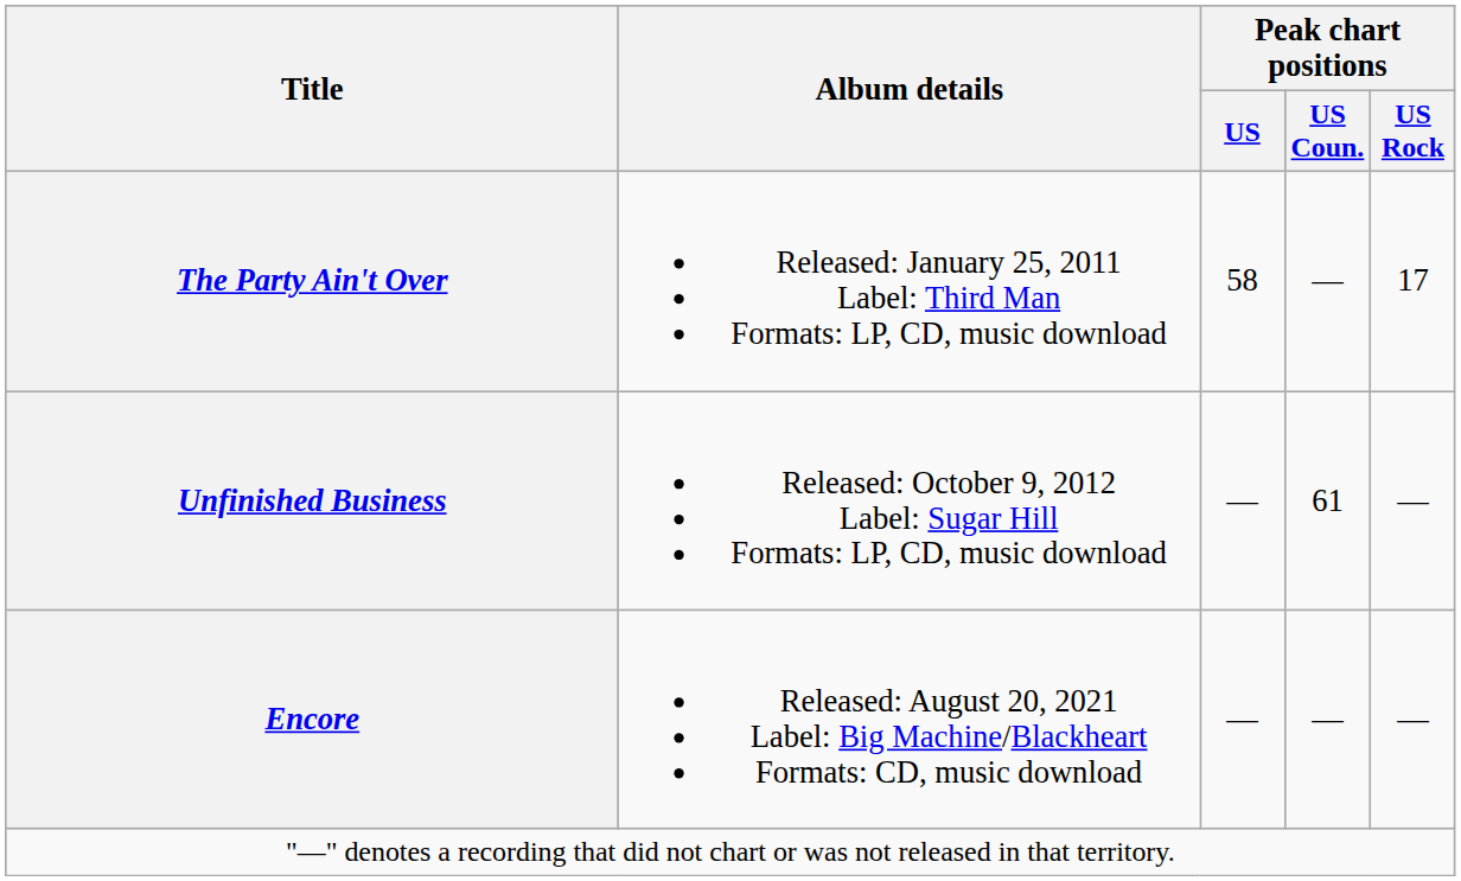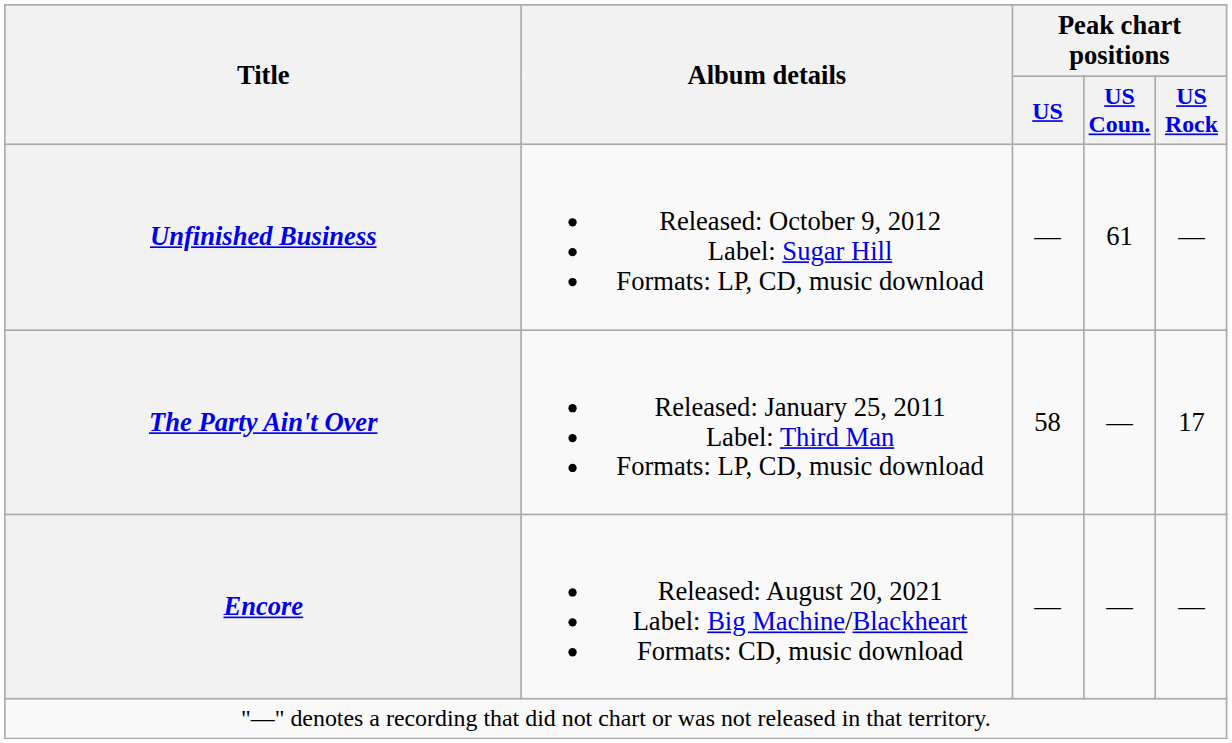 <table class="wikitable plainrowheaders" style="text-align:center;" border="1">
 <tr>
 <th scope="col" rowspan="2" style="width:19em;">Title</th>
 <th scope="col" rowspan="2" style="width:18em;">Album details</th>
 <th scope="col" colspan="3">Peak chart positions</th>
 </tr>
 <tr>
 <th scope="col" style="width:2.5em;font-size:90%;"><a href='#'>US</a><br></th>
 <th scope="col" style="width:2.5em;font-size:90%;"><a href='#'>US<br>Coun.</a><br></th>
 <th scope="col" style="width:2.5em;font-size:90%;"><a href='#'>US<br>Rock</a><br></th>
 </tr>
 <tr>
+<th scope="row"><em><a href='#'>Unfinished Business</a></em></th>
+<td><br><ul><li>Released: October 9, 2012</li><li>Label: <a href='#'>Sugar Hill</a></li><li>Formats: LP, CD, music download</li></ul></td>
+<td>—</td>
+<td>61</td>
+<td>—</td>
+</tr>
+<tr>
 <th scope="row"><em><a href='#'>The Party Ain't Over</a></em></th>
 <td><br><ul><li>Released: January 25, 2011</li><li>Label: <a href='#'>Third Man</a></li><li>Formats: LP, CD, music download</li></ul></td>
 <td>58</td>
 <td>—</td>
 <td>17</td>
-</tr>
-<tr>
-<th scope="row"><em><a href='#'>Unfinished Business</a></em></th>
-<td><br><ul><li>Released: October 9, 2012</li><li>Label: <a href='#'>Sugar Hill</a></li><li>Formats: LP, CD, music download</li></ul></td>
-<td>—</td>
-<td>61</td>
-<td>—</td>
 </tr>
 <tr>
 <th scope="row"><em><a href='#'>Encore</a></em></th>
 <td><br><ul><li>Released: August 20, 2021</li><li>Label: <a href='#'>Big Machine</a>/<a href='#'>Blackheart</a></li><li>Formats: CD, music download</li></ul></td>
 <td>—</td>
 <td>—</td>
 <td>—</td>
 </tr>
 <tr>
 <td colspan="5" style="font-size:90%">"—" denotes a recording that did not chart or was not released in that territory.</td>
 </tr>
 </table>
